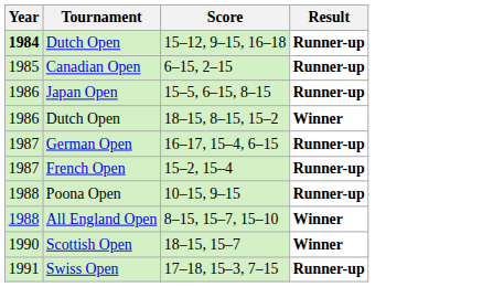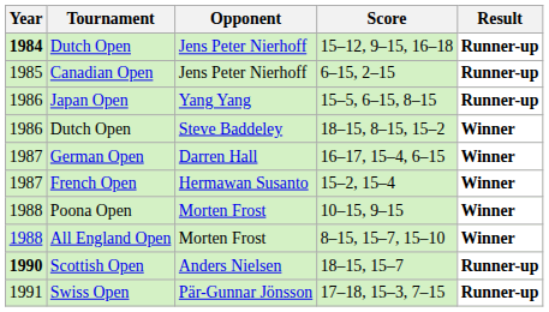 <table class="sortable wikitable" style="font-size: 90%;">
 <tr>
 <th>Year</th>
 <th>Tournament</th>
+<th>Opponent</th>
 <th>Score</th>
 <th>Result</th>
 </tr>
 <tr style="background:#D4F1C5">
 <td align="center"><strong>1984</strong></td>
 <td><a href='#'>Dutch Open</a></td>
+<td> <a href='#'>Jens Peter Nierhoff</a></td>
 <td>15–12, 9–15, 16–18</td>
 <td style="text-align:left; background:white"> <strong>Runner-up</strong></td>
 </tr>
 <tr style="background:#D4F1C5">
 <td align="center">1985</td>
 <td><a href='#'>Canadian Open</a></td>
+<td> Jens Peter Nierhoff</td>
 <td>6–15, 2–15</td>
 <td style="text-align:left; background:white"> <strong>Runner-up</strong></td>
 </tr>
 <tr style="background:#D4F1C5">
 <td align="center">1986</td>
 <td><a href='#'>Japan Open</a></td>
+<td> <a href='#'>Yang Yang</a></td>
 <td>15–5, 6–15, 8–15</td>
 <td style="text-align:left; background:white"> <strong>Runner-up</strong></td>
 </tr>
 <tr style="background:#D4F1C5">
 <td align="center">1986</td>
 <td>Dutch Open</td>
+<td> <a href='#'>Steve Baddeley</a></td>
 <td>18–15, 8–15, 15–2</td>
 <td style="text-align:left; background:white"> <strong>Winner</strong></td>
 </tr>
 <tr style="background:#D4F1C5">
 <td align="center">1987</td>
 <td><a href='#'>German Open</a></td>
+<td> <a href='#'>Darren Hall</a></td>
 <td>16–17, 15–4, 6–15</td>
-<td style="text-align:left; background:white"> <strong>Runner-up</strong></td>
+<td style="text-align:left; background:white"> <strong>Winner</strong></td>
 </tr>
 <tr style="background:#D4F1C5">
 <td align="center">1987</td>
 <td><a href='#'>French Open</a></td>
+<td> <a href='#'>Hermawan Susanto</a></td>
 <td>15–2, 15–4</td>
-<td style="text-align:left; background:white"> <strong>Runner-up</strong></td>
+<td style="text-align:left; background:white"> <strong>Winner</strong></td>
 </tr>
 <tr style="background:#D4F1C5">
 <td align="center">1988</td>
 <td>Poona Open</td>
+<td> <a href='#'>Morten Frost</a></td>
 <td>10–15, 9–15</td>
-<td style="text-align:left; background:white"> <strong>Runner-up</strong></td>
+<td style="text-align:left; background:white"> <strong>Winner</strong></td>
 </tr>
 <tr style="background:#D4F1C5">
 <td align="center"><a href='#'>1988</a></td>
 <td><a href='#'>All England Open</a></td>
+<td> Morten Frost</td>
 <td>8–15, 15–7, 15–10</td>
 <td style="text-align:left; background:white"> <strong>Winner</strong></td>
 </tr>
 <tr style="background:#D4F1C5">
-<td align="center">1990</td>
+<td align="center"><strong>1990</strong></td>
 <td><a href='#'>Scottish Open</a></td>
+<td> <a href='#'>Anders Nielsen</a></td>
 <td>18–15, 15–7</td>
-<td style="text-align:left; background:white"> <strong>Winner</strong></td>
+<td style="text-align:left; background:white"> <strong>Runner-up</strong></td>
 </tr>
 <tr style="background:#D4F1C5">
 <td align="center">1991</td>
 <td><a href='#'>Swiss Open</a></td>
+<td> <a href='#'>Pär-Gunnar Jönsson</a></td>
 <td>17–18, 15–3, 7–15</td>
 <td style="text-align:left; background:white"> <strong>Runner-up</strong></td>
 </tr>
 </table>
